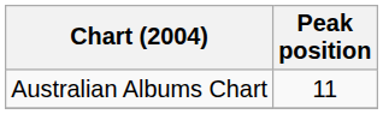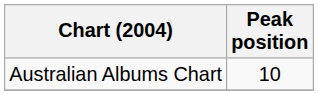 <table class="wikitable sortable">
 <tr>
 <th>Chart (2004)</th>
 <th>Peak<br>position</th>
 </tr>
 <tr>
 <td>Australian Albums Chart</td>
-<td style="text-align:center;">11</td>
+<td style="text-align:center;">10</td>
 </tr>
 <tr>
 </tr>
 </table>
